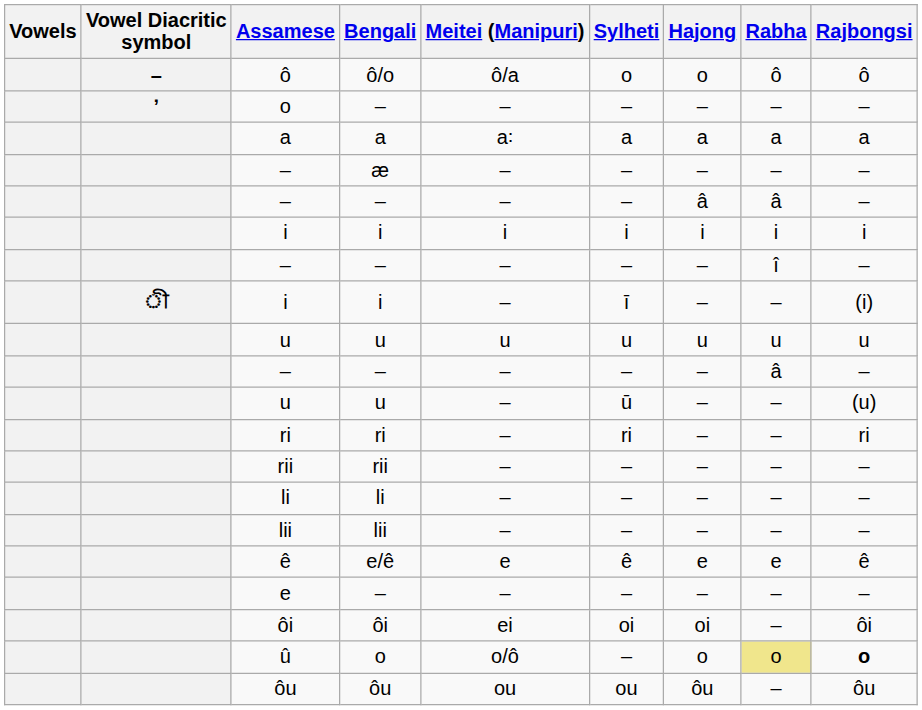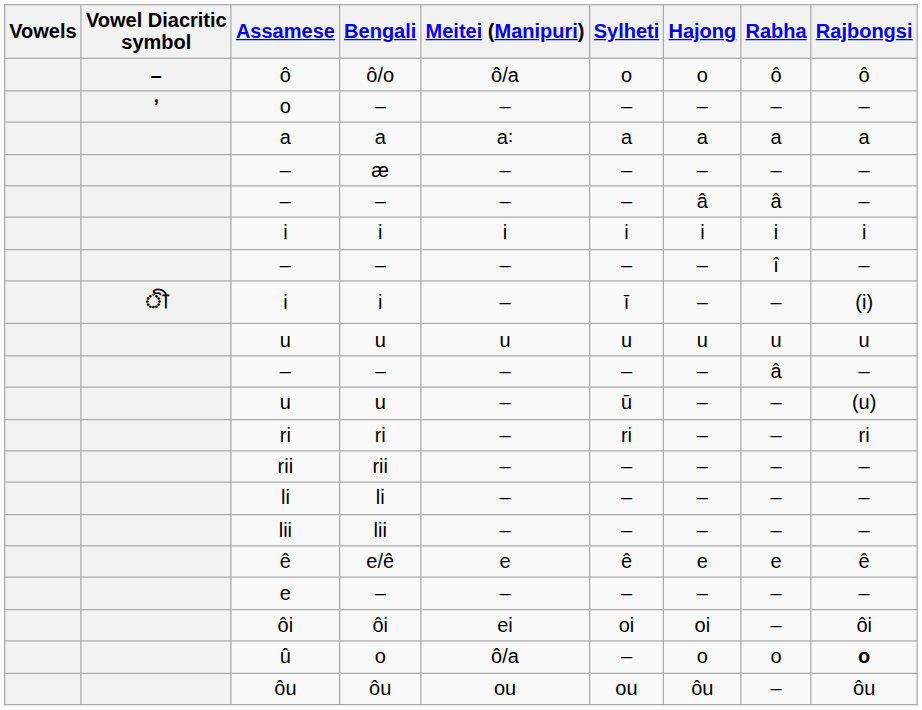 <table class="wikitable">
 <tr>
 <th>Vowels</th>
 <th>Vowel Diacritic<br> symbol</th>
 <th><a href='#'>Assamese</a></th>
 <th><a href='#'>Bengali</a></th>
 <th><a href='#'>Meitei</a> (<a href='#'>Manipuri</a>)</th>
 <th><a href='#'>Sylheti</a></th>
 <th><a href='#'>Hajong</a></th>
 <th><a href='#'>Rabha</a></th>
 <th><a href='#'>Rajbongsi</a></th>
 </tr>
 <tr style="text-align:center">
 <th></th>
 <th>–</th>
 <td>ô</td>
 <td>ô/o</td>
 <td>ô/a</td>
 <td>o</td>
 <td>o</td>
 <td>ô</td>
 <td>ô</td>
 </tr>
 <tr style="text-align:center">
 <th></th>
 <th>ʼ</th>
 <td>o</td>
 <td>–</td>
 <td>–</td>
 <td>–</td>
 <td>–</td>
 <td>–</td>
 <td>–</td>
 </tr>
 <tr style="text-align:center">
 <th></th>
 <th></th>
 <td>a</td>
 <td>a</td>
 <td>a꞉</td>
 <td>a</td>
 <td>a</td>
 <td>a</td>
 <td>a</td>
 </tr>
 <tr style="text-align:center">
 <th></th>
 <th></th>
 <td>–</td>
 <td>æ</td>
 <td>–</td>
 <td>–</td>
 <td>–</td>
 <td>–</td>
 <td>–</td>
 </tr>
 <tr style="text-align:center">
 <th></th>
 <th></th>
 <td>–</td>
 <td>–</td>
 <td>–</td>
 <td>–</td>
 <td>â</td>
 <td>â</td>
 <td>–</td>
 </tr>
 <tr style="text-align:center">
 <th></th>
 <th></th>
 <td>i</td>
 <td>i</td>
 <td>i</td>
 <td>i</td>
 <td>i</td>
 <td>i</td>
 <td>i</td>
 </tr>
 <tr style="text-align:center">
 <th></th>
 <th></th>
 <td>–</td>
 <td>–</td>
 <td>–</td>
 <td>–</td>
 <td>–</td>
 <td>î</td>
 <td>–</td>
 </tr>
 <tr style="text-align:center">
 <th></th>
 <th>ী</th>
 <td>i</td>
 <td>i</td>
 <td>–</td>
 <td>ī</td>
 <td>–</td>
 <td>–</td>
 <td>(i)</td>
 </tr>
 <tr style="text-align:center">
 <th></th>
 <th></th>
 <td>u</td>
 <td>u</td>
 <td>u</td>
 <td>u</td>
 <td>u</td>
 <td>u</td>
 <td>u</td>
 </tr>
 <tr style="text-align:center">
 <th></th>
 <th></th>
 <td>–</td>
 <td>–</td>
 <td>–</td>
 <td>–</td>
 <td>–</td>
 <td>â</td>
 <td>–</td>
 </tr>
 <tr style="text-align:center">
 <th></th>
 <th></th>
 <td>u</td>
 <td>u</td>
 <td>–</td>
 <td>ū</td>
 <td>–</td>
 <td>–</td>
 <td>(u)</td>
 </tr>
 <tr style="text-align:center">
 <th></th>
 <th></th>
 <td>ri</td>
 <td>ri</td>
 <td>–</td>
 <td>ri</td>
 <td>–</td>
 <td>–</td>
 <td>ri</td>
 </tr>
 <tr style="text-align:center">
 <th></th>
 <th></th>
 <td>rii</td>
 <td>rii</td>
 <td>–</td>
 <td>–</td>
 <td>–</td>
 <td>–</td>
 <td>–</td>
 </tr>
 <tr style="text-align:center">
 <th></th>
 <th></th>
 <td>li</td>
 <td>li</td>
 <td>–</td>
 <td>–</td>
 <td>–</td>
 <td>–</td>
 <td>–</td>
 </tr>
 <tr style="text-align:center">
 <th></th>
 <th></th>
 <td>lii</td>
 <td>lii</td>
 <td>–</td>
 <td>–</td>
 <td>–</td>
 <td>–</td>
 <td>–</td>
 </tr>
 <tr style="text-align:center">
 <th></th>
 <th></th>
 <td>ê</td>
 <td>e/ê</td>
 <td>e</td>
 <td>ê</td>
 <td>e</td>
 <td>e</td>
 <td>ê</td>
 </tr>
 <tr style="text-align:center">
 <th></th>
 <th></th>
 <td>e</td>
 <td>–</td>
 <td>–</td>
 <td>–</td>
 <td>–</td>
 <td>–</td>
 <td>–</td>
 </tr>
 <tr style="text-align:center">
 <th></th>
 <th></th>
 <td>ôi</td>
 <td>ôi</td>
 <td>ei</td>
 <td>oi</td>
 <td>oi</td>
 <td>–</td>
 <td>ôi</td>
 </tr>
 <tr style="text-align:center">
 <th></th>
 <th></th>
 <td>û</td>
 <td>o</td>
-<td>o/ô</td>
+<td>ô/a</td>
 <td>–</td>
 <td>o</td>
-<td style="background: khaki;">o</td>
+<td>o</td>
 <td><strong>o</strong></td>
 </tr>
 <tr style="text-align:center">
 <th></th>
 <th></th>
 <td>ôu</td>
 <td>ôu</td>
 <td>ou</td>
 <td>ou</td>
 <td>ôu</td>
 <td>–</td>
 <td>ôu</td>
 </tr>
 </table>
